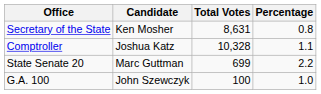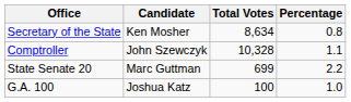 <table class="wikitable">
 <tr>
 <th>Office</th>
 <th>Candidate</th>
 <th>Total Votes</th>
 <th>Percentage</th>
 </tr>
 <tr>
 <td><a href='#'>Secretary of the State</a></td>
 <td>Ken Mosher</td>
-<td align=right>8,631</td>
+<td align=right>8,634</td>
 <td align=right>0.8</td>
 </tr>
 <tr>
 <td><a href='#'>Comptroller</a></td>
-<td>Joshua Katz</td>
+<td>John Szewczyk</td>
 <td align=right>10,328</td>
 <td align=right>1.1</td>
 </tr>
 <tr>
 <td>State Senate 20</td>
 <td>Marc Guttman</td>
 <td align=right>699</td>
 <td align=right>2.2</td>
 </tr>
 <tr>
 <td>G.A. 100</td>
-<td>John Szewczyk</td>
+<td>Joshua Katz</td>
 <td align=right>100</td>
 <td align=right>1.0</td>
 </tr>
 </table>
